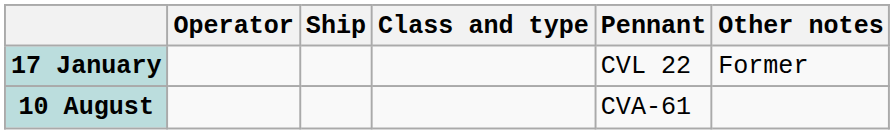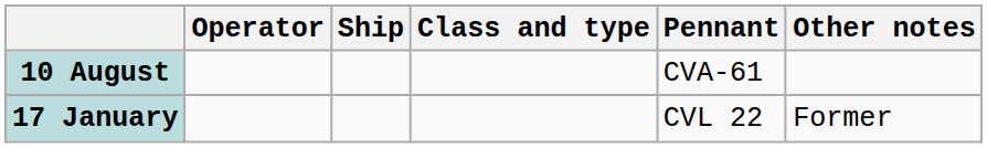 <table class="wikitable">
 <tr>
 <th></th>
 <th style="text-align: left;">Operator</th>
 <th style="text-align: left;">Ship</th>
 <th style="text-align: left;">Class and type</th>
 <th style="text-align: left;">Pennant</th>
 <th style="text-align: left;">Other notes</th>
 </tr>
 <tr>
+<th style="background: #bbdddd;">10 August</th>
+<td></td>
+<td><strong></strong></td>
+<td></td>
+<td>CVA-61</td>
+<td></td>
+</tr>
+<tr>
 <th style="background: #bbdddd;">17 January</th>
 <td></td>
 <td><strong></strong></td>
 <td></td>
 <td>CVL 22</td>
 <td>Former </td>
 </tr>
-<tr>
-<th style="background: #bbdddd;">10 August</th>
-<td></td>
-<td><strong></strong></td>
-<td></td>
-<td>CVA-61</td>
-<td></td>
-</tr>
 </table>
